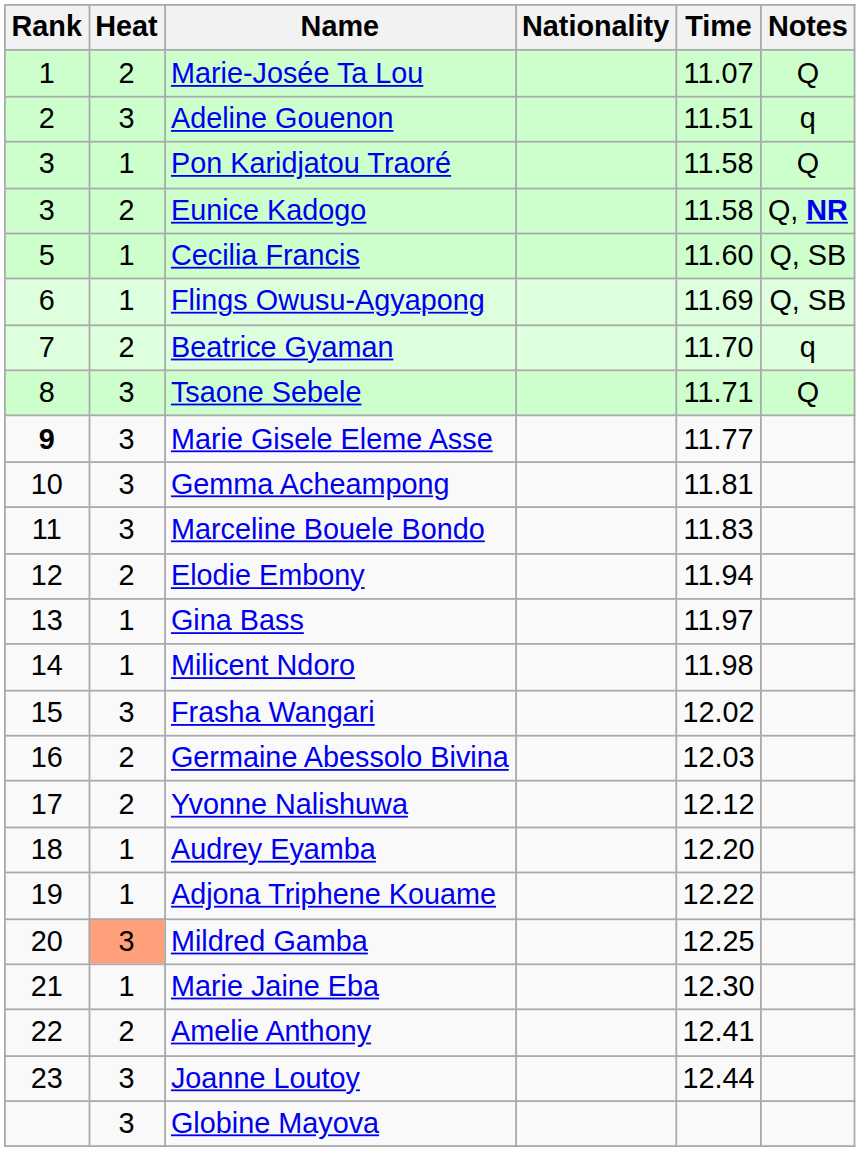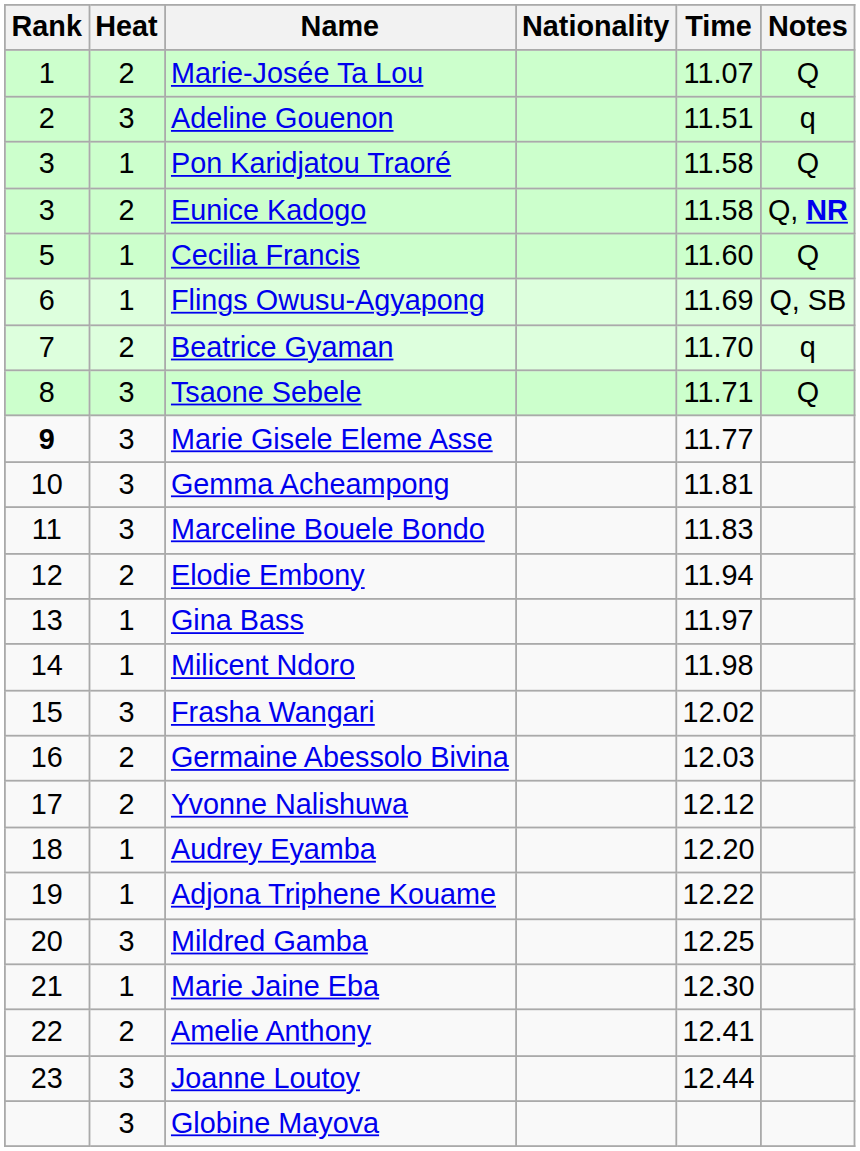 <table class="wikitable sortable" style="text-align:center">
 <tr>
 <th>Rank</th>
 <th>Heat</th>
 <th>Name</th>
 <th>Nationality</th>
 <th>Time</th>
 <th>Notes</th>
 </tr>
 <tr bgcolor=ccffcc>
 <td>1</td>
 <td>2</td>
 <td align=left><a href='#'>Marie-Josée Ta Lou</a></td>
 <td align=left></td>
 <td>11.07</td>
 <td>Q</td>
 </tr>
 <tr bgcolor=ccffcc>
 <td>2</td>
 <td>3</td>
 <td align=left><a href='#'>Adeline Gouenon</a></td>
 <td align=left></td>
 <td>11.51</td>
 <td>q</td>
 </tr>
 <tr bgcolor=ccffcc>
 <td>3</td>
 <td>1</td>
 <td align=left><a href='#'>Pon Karidjatou Traoré</a></td>
 <td align=left></td>
 <td>11.58</td>
 <td>Q</td>
 </tr>
 <tr bgcolor=ccffcc>
 <td>3</td>
 <td>2</td>
 <td align=left><a href='#'>Eunice Kadogo</a></td>
 <td align=left></td>
 <td>11.58</td>
 <td>Q, <strong><a href='#'>NR</a></strong></td>
 </tr>
 <tr bgcolor=ccffcc>
 <td>5</td>
 <td>1</td>
 <td align=left><a href='#'>Cecilia Francis</a></td>
 <td align=left></td>
 <td>11.60</td>
-<td>Q, SB</td>
+<td>Q</td>
 </tr>
 <tr bgcolor=ddffdd>
 <td>6</td>
 <td>1</td>
 <td align=left><a href='#'>Flings Owusu-Agyapong</a></td>
 <td align=left></td>
 <td>11.69</td>
 <td>Q, SB</td>
 </tr>
 <tr bgcolor=ddffdd>
 <td>7</td>
 <td>2</td>
 <td align=left><a href='#'>Beatrice Gyaman</a></td>
 <td align=left></td>
 <td>11.70</td>
 <td>q</td>
 </tr>
 <tr bgcolor=ccffcc>
 <td>8</td>
 <td>3</td>
 <td align=left><a href='#'>Tsaone Sebele</a></td>
 <td align=left></td>
 <td>11.71</td>
 <td>Q</td>
 </tr>
 <tr>
 <td><strong>9</strong></td>
 <td>3</td>
 <td align=left><a href='#'>Marie Gisele Eleme Asse</a></td>
 <td align=left></td>
 <td>11.77</td>
 <td></td>
 </tr>
 <tr>
 <td>10</td>
 <td>3</td>
 <td align=left><a href='#'>Gemma Acheampong</a></td>
 <td align=left></td>
 <td>11.81</td>
 <td></td>
 </tr>
 <tr>
 <td>11</td>
 <td>3</td>
 <td align=left><a href='#'>Marceline Bouele Bondo</a></td>
 <td align=left></td>
 <td>11.83</td>
 <td></td>
 </tr>
 <tr>
 <td>12</td>
 <td>2</td>
 <td align=left><a href='#'>Elodie Embony</a></td>
 <td align=left></td>
 <td>11.94</td>
 <td></td>
 </tr>
 <tr>
 <td>13</td>
 <td>1</td>
 <td align=left><a href='#'>Gina Bass</a></td>
 <td align=left></td>
 <td>11.97</td>
 <td></td>
 </tr>
 <tr>
 <td>14</td>
 <td>1</td>
 <td align=left><a href='#'>Milicent Ndoro</a></td>
 <td align=left></td>
 <td>11.98</td>
 <td></td>
 </tr>
 <tr>
 <td>15</td>
 <td>3</td>
 <td align=left><a href='#'>Frasha Wangari</a></td>
 <td align=left></td>
 <td>12.02</td>
 <td></td>
 </tr>
 <tr>
 <td>16</td>
 <td>2</td>
 <td align=left><a href='#'>Germaine Abessolo Bivina</a></td>
 <td align=left></td>
 <td>12.03</td>
 <td></td>
 </tr>
 <tr>
 <td>17</td>
 <td>2</td>
 <td align=left><a href='#'>Yvonne Nalishuwa</a></td>
 <td align=left></td>
 <td>12.12</td>
 <td></td>
 </tr>
 <tr>
 <td>18</td>
 <td>1</td>
 <td align=left><a href='#'>Audrey Eyamba</a></td>
 <td align=left></td>
 <td>12.20</td>
 <td></td>
 </tr>
 <tr>
 <td>19</td>
 <td>1</td>
 <td align=left><a href='#'>Adjona Triphene Kouame</a></td>
 <td align=left></td>
 <td>12.22</td>
 <td></td>
 </tr>
 <tr>
 <td>20</td>
-<td style="background: lightsalmon;">3</td>
+<td>3</td>
 <td align=left><a href='#'>Mildred Gamba</a></td>
 <td align=left></td>
 <td>12.25</td>
 <td></td>
 </tr>
 <tr>
 <td>21</td>
 <td>1</td>
 <td align=left><a href='#'>Marie Jaine Eba</a></td>
 <td align=left></td>
 <td>12.30</td>
 <td></td>
 </tr>
 <tr>
 <td>22</td>
 <td>2</td>
 <td align=left><a href='#'>Amelie Anthony</a></td>
 <td align=left></td>
 <td>12.41</td>
 <td></td>
 </tr>
 <tr>
 <td>23</td>
 <td>3</td>
 <td align=left><a href='#'>Joanne Loutoy</a></td>
 <td align=left></td>
 <td>12.44</td>
 <td></td>
 </tr>
 <tr>
 <td></td>
 <td>3</td>
 <td align=left><a href='#'>Globine Mayova</a></td>
 <td align=left></td>
 <td></td>
 <td></td>
 </tr>
 </table>
